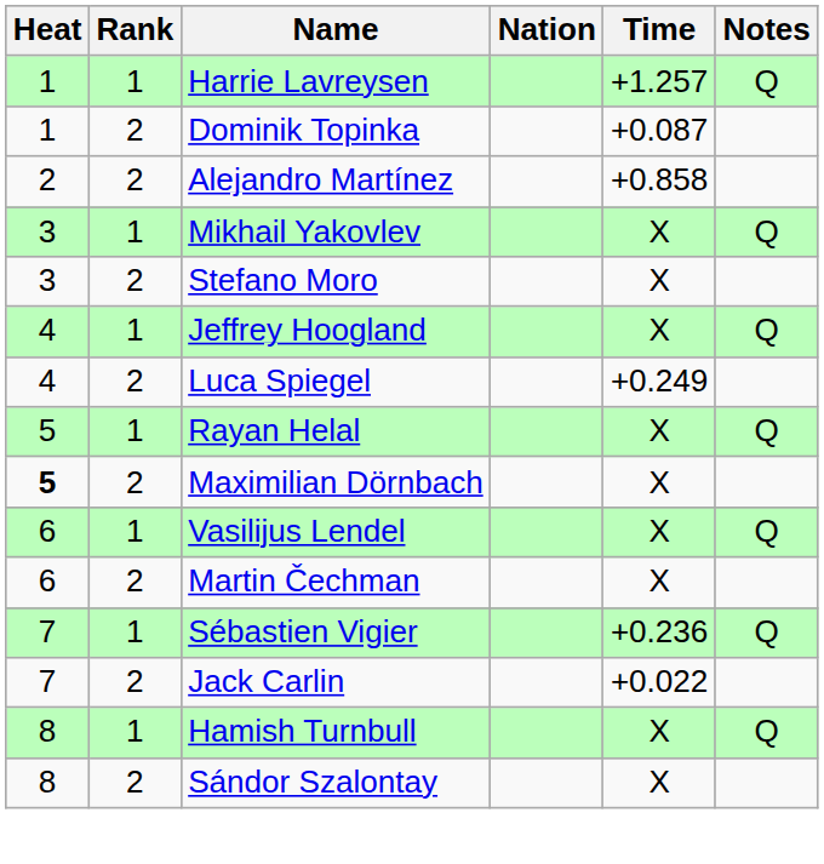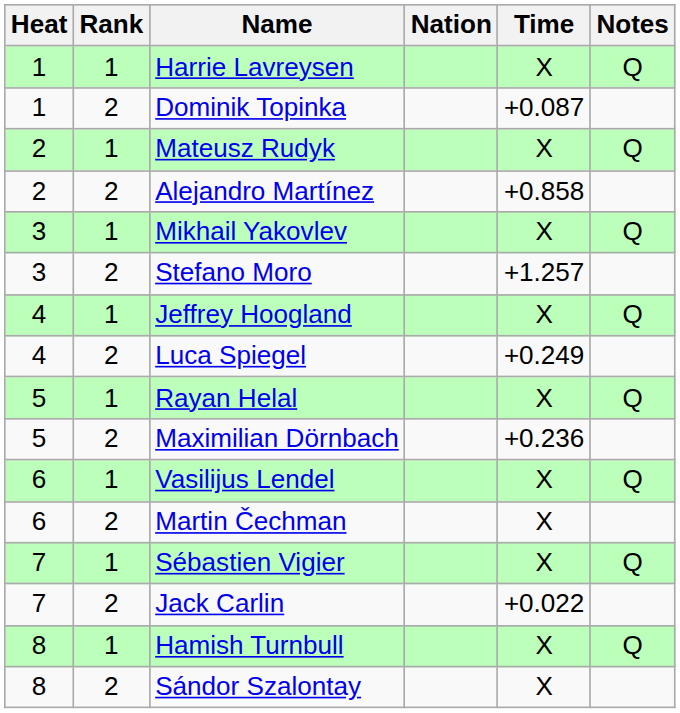 <table class="wikitable sortable" style="text-align:center">
 <tr>
 <th>Heat</th>
 <th>Rank</th>
 <th>Name</th>
 <th>Nation</th>
 <th>Time</th>
 <th>Notes</th>
 </tr>
 <tr bgcolor=bbffbb>
 <td>1</td>
 <td>1</td>
 <td align=left><a href='#'>Harrie Lavreysen</a></td>
 <td align=left></td>
-<td>+1.257</td>
+<td>X</td>
 <td>Q</td>
 </tr>
 <tr>
 <td>1</td>
 <td>2</td>
 <td align=left><a href='#'>Dominik Topinka</a></td>
 <td align=left></td>
 <td>+0.087</td>
 <td></td>
+</tr>
+<tr bgcolor=bbffbb>
+<td>2</td>
+<td>1</td>
+<td align=left><a href='#'>Mateusz Rudyk</a></td>
+<td align=left></td>
+<td>X</td>
+<td>Q</td>
 </tr>
 <tr>
 <td>2</td>
 <td>2</td>
 <td align=left><a href='#'>Alejandro Martínez</a></td>
 <td align=left></td>
 <td>+0.858</td>
 <td></td>
 </tr>
 <tr bgcolor=bbffbb>
 <td>3</td>
 <td>1</td>
 <td align=left><a href='#'>Mikhail Yakovlev</a></td>
 <td align=left></td>
 <td>X</td>
 <td>Q</td>
 </tr>
 <tr>
 <td>3</td>
 <td>2</td>
 <td align=left><a href='#'>Stefano Moro</a></td>
 <td align=left></td>
-<td>X</td>
+<td>+1.257</td>
 <td></td>
 </tr>
 <tr bgcolor=bbffbb>
 <td>4</td>
 <td>1</td>
 <td align=left><a href='#'>Jeffrey Hoogland</a></td>
 <td align=left></td>
 <td>X</td>
 <td>Q</td>
 </tr>
 <tr>
 <td>4</td>
 <td>2</td>
 <td align=left><a href='#'>Luca Spiegel</a></td>
 <td align=left></td>
 <td>+0.249</td>
 <td></td>
 </tr>
 <tr bgcolor=bbffbb>
 <td>5</td>
 <td>1</td>
 <td align=left><a href='#'>Rayan Helal</a></td>
 <td align=left></td>
 <td>X</td>
 <td>Q</td>
 </tr>
 <tr>
-<td><strong>5</strong></td>
+<td>5</td>
 <td>2</td>
 <td align=left><a href='#'>Maximilian Dörnbach</a></td>
 <td align=left></td>
-<td>X</td>
+<td>+0.236</td>
 <td></td>
 </tr>
 <tr bgcolor=bbffbb>
 <td>6</td>
 <td>1</td>
 <td align=left><a href='#'>Vasilijus Lendel</a></td>
 <td align=left></td>
 <td>X</td>
 <td>Q</td>
 </tr>
 <tr>
 <td>6</td>
 <td>2</td>
 <td align=left><a href='#'>Martin Čechman</a></td>
 <td align=left></td>
 <td>X</td>
 <td></td>
 </tr>
 <tr bgcolor=bbffbb>
 <td>7</td>
 <td>1</td>
 <td align=left><a href='#'>Sébastien Vigier</a></td>
 <td align=left></td>
-<td>+0.236</td>
+<td>X</td>
 <td>Q</td>
 </tr>
 <tr>
 <td>7</td>
 <td>2</td>
 <td align=left><a href='#'>Jack Carlin</a></td>
 <td align=left></td>
 <td>+0.022</td>
 <td></td>
 </tr>
 <tr bgcolor=bbffbb>
 <td>8</td>
 <td>1</td>
 <td align=left><a href='#'>Hamish Turnbull</a></td>
 <td align=left></td>
 <td>X</td>
 <td>Q</td>
 </tr>
 <tr>
 <td>8</td>
 <td>2</td>
 <td align=left><a href='#'>Sándor Szalontay</a></td>
 <td align=left></td>
 <td>X</td>
 <td></td>
 </tr>
 </table>
